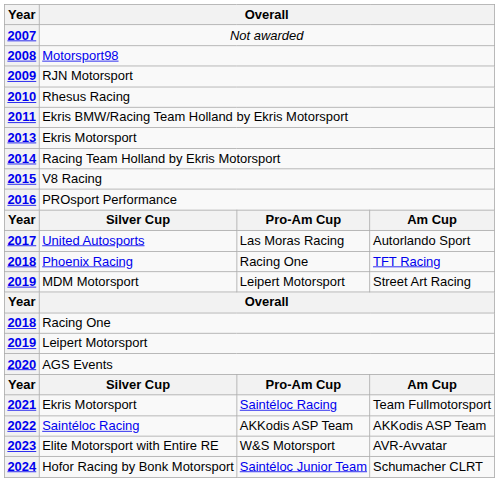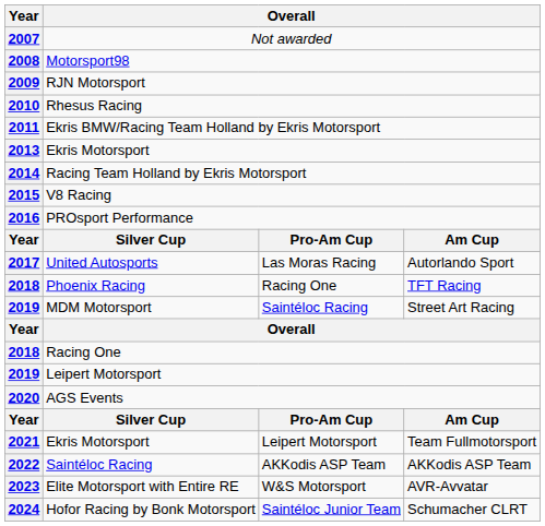 <table class="wikitable">
 <tr>
 <th>Year</th>
 <th colspan=3>Overall</th>
 </tr>
 <tr>
 <th><a href='#'>2007</a></th>
 <td colspan=3 align=center><em>Not awarded</em></td>
 </tr>
 <tr>
 <th><a href='#'>2008</a></th>
 <td colspan=3> <a href='#'>Motorsport98</a></td>
 </tr>
 <tr>
 <th><a href='#'>2009</a></th>
 <td colspan=3> RJN Motorsport</td>
 </tr>
 <tr>
 <th><a href='#'>2010</a></th>
 <td colspan=3> Rhesus Racing</td>
 </tr>
 <tr>
 <th><a href='#'>2011</a></th>
 <td colspan=3> Ekris BMW/Racing Team Holland by Ekris Motorsport</td>
 </tr>
 <tr>
 <th><a href='#'>2013</a></th>
 <td colspan=3> Ekris Motorsport</td>
 </tr>
 <tr>
 <th><a href='#'>2014</a></th>
 <td colspan=3> Racing Team Holland by Ekris Motorsport</td>
 </tr>
 <tr>
 <th><a href='#'>2015</a></th>
 <td colspan=3> V8 Racing</td>
 </tr>
 <tr>
 <th><a href='#'>2016</a></th>
 <td colspan=3> PROsport Performance</td>
 </tr>
 <tr>
 <th>Year</th>
 <th>Silver Cup</th>
 <th>Pro-Am Cup</th>
 <th>Am Cup</th>
 </tr>
 <tr>
 <th><a href='#'>2017</a></th>
 <td> <a href='#'>United Autosports</a></td>
 <td> Las Moras Racing</td>
 <td> Autorlando Sport</td>
 </tr>
 <tr>
 <th><a href='#'>2018</a></th>
 <td> <a href='#'>Phoenix Racing</a></td>
 <td> Racing One</td>
 <td> <a href='#'>TFT Racing</a></td>
 </tr>
 <tr>
 <th><a href='#'>2019</a></th>
 <td> MDM Motorsport</td>
-<td> Leipert Motorsport</td>
+<td> <a href='#'>Saintéloc Racing</a></td>
 <td> Street Art Racing</td>
 </tr>
 <tr>
 <th>Year</th>
 <th colspan=3>Overall</th>
 </tr>
 <tr>
 <th><a href='#'>2018</a></th>
 <td colspan=3> Racing One</td>
 </tr>
 <tr>
 <th><a href='#'>2019</a></th>
 <td colspan=3> Leipert Motorsport</td>
 </tr>
 <tr>
 <th><a href='#'>2020</a></th>
 <td colspan=3> AGS Events</td>
 </tr>
 <tr>
 <th>Year</th>
 <th>Silver Cup</th>
 <th>Pro-Am Cup</th>
 <th>Am Cup</th>
 </tr>
 <tr>
 <th><a href='#'>2021</a></th>
 <td> Ekris Motorsport</td>
-<td> <a href='#'>Saintéloc Racing</a></td>
+<td> Leipert Motorsport</td>
 <td> Team Fullmotorsport</td>
 </tr>
 <tr>
 <th><a href='#'>2022</a></th>
 <td> <a href='#'>Saintéloc Racing</a></td>
 <td> AKKodis ASP Team</td>
 <td> AKKodis ASP Team</td>
 </tr>
 <tr>
 <th><a href='#'>2023</a></th>
 <td> Elite Motorsport with Entire RE</td>
 <td> W&S Motorsport</td>
 <td> AVR-Avvatar</td>
 </tr>
 <tr>
 <th><a href='#'>2024</a></th>
 <td> Hofor Racing by Bonk Motorsport</td>
 <td> <a href='#'>Saintéloc Junior Team</a></td>
 <td> Schumacher CLRT</td>
 </tr>
 </table>
